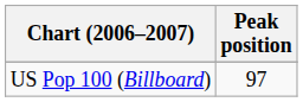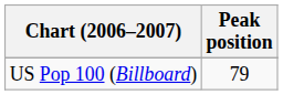 <table class="wikitable sortable">
 <tr>
 <th>Chart (2006–2007)</th>
 <th>Peak<br>position</th>
 </tr>
 <tr>
 </tr>
 <tr>
 </tr>
 <tr>
 <td align="left">US <a href='#'>Pop 100</a> (<em><a href='#'>Billboard</a></em>)</td>
-<td align="center">97</td>
+<td align="center">79</td>
 </tr>
 </table>
